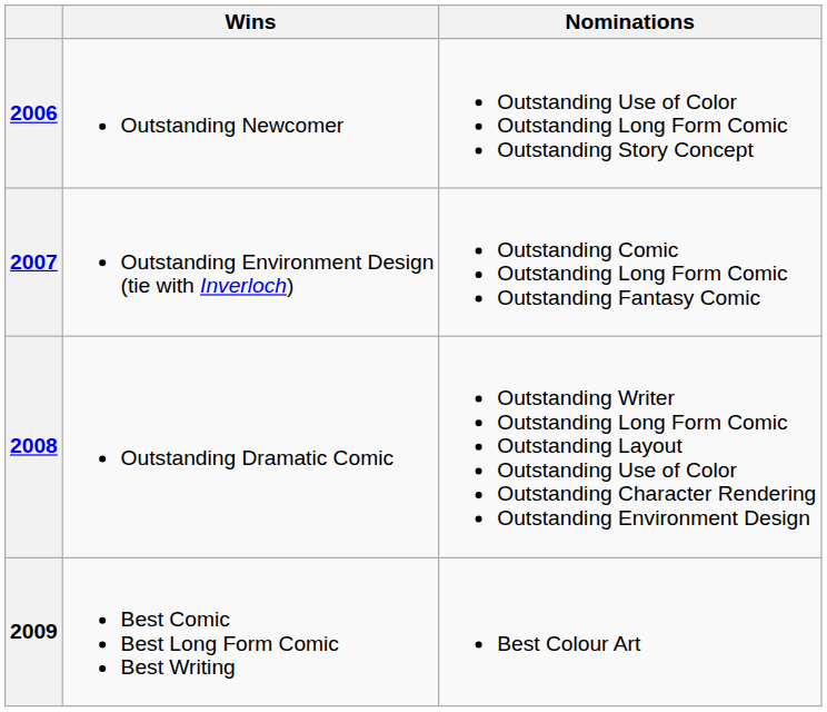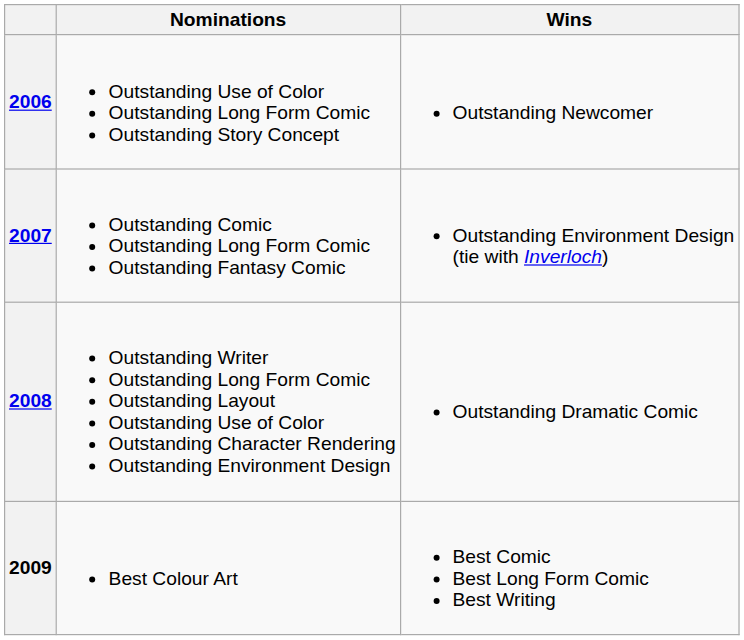 <table class="wikitable">
 <tr>
 <th></th>
+<th>Nominations</th>
 <th>Wins</th>
-<th>Nominations</th>
 </tr>
 <tr>
 <th><a href='#'>2006</a></th>
+<td><br><ul><li>Outstanding Use of Color</li><li>Outstanding Long Form Comic</li><li>Outstanding Story Concept</li></ul></td>
 <td><br><ul><li>Outstanding Newcomer</li></ul></td>
-<td><br><ul><li>Outstanding Use of Color</li><li>Outstanding Long Form Comic</li><li>Outstanding Story Concept</li></ul></td>
 </tr>
 <tr>
 <th><a href='#'>2007</a></th>
+<td><br><ul><li>Outstanding Comic</li><li>Outstanding Long Form Comic</li><li>Outstanding Fantasy Comic</li></ul></td>
 <td><br><ul><li>Outstanding Environment Design<br>(tie with <em><a href='#'>Inverloch</a></em>)</li></ul></td>
-<td><br><ul><li>Outstanding Comic</li><li>Outstanding Long Form Comic</li><li>Outstanding Fantasy Comic</li></ul></td>
 </tr>
 <tr>
 <th><a href='#'>2008</a></th>
+<td><br><ul><li>Outstanding Writer</li><li>Outstanding Long Form Comic</li><li>Outstanding Layout</li><li>Outstanding Use of Color</li><li>Outstanding Character Rendering</li><li>Outstanding Environment Design</li></ul></td>
 <td><br><ul><li>Outstanding Dramatic Comic</li></ul></td>
-<td><br><ul><li>Outstanding Writer</li><li>Outstanding Long Form Comic</li><li>Outstanding Layout</li><li>Outstanding Use of Color</li><li>Outstanding Character Rendering</li><li>Outstanding Environment Design</li></ul></td>
 </tr>
 <tr>
 <th>2009</th>
+<td><br><ul><li>Best Colour Art</li></ul></td>
 <td><br><ul><li>Best Comic</li><li>Best Long Form Comic</li><li>Best Writing</li></ul></td>
-<td><br><ul><li>Best Colour Art</li></ul></td>
 </tr>
 </table>
